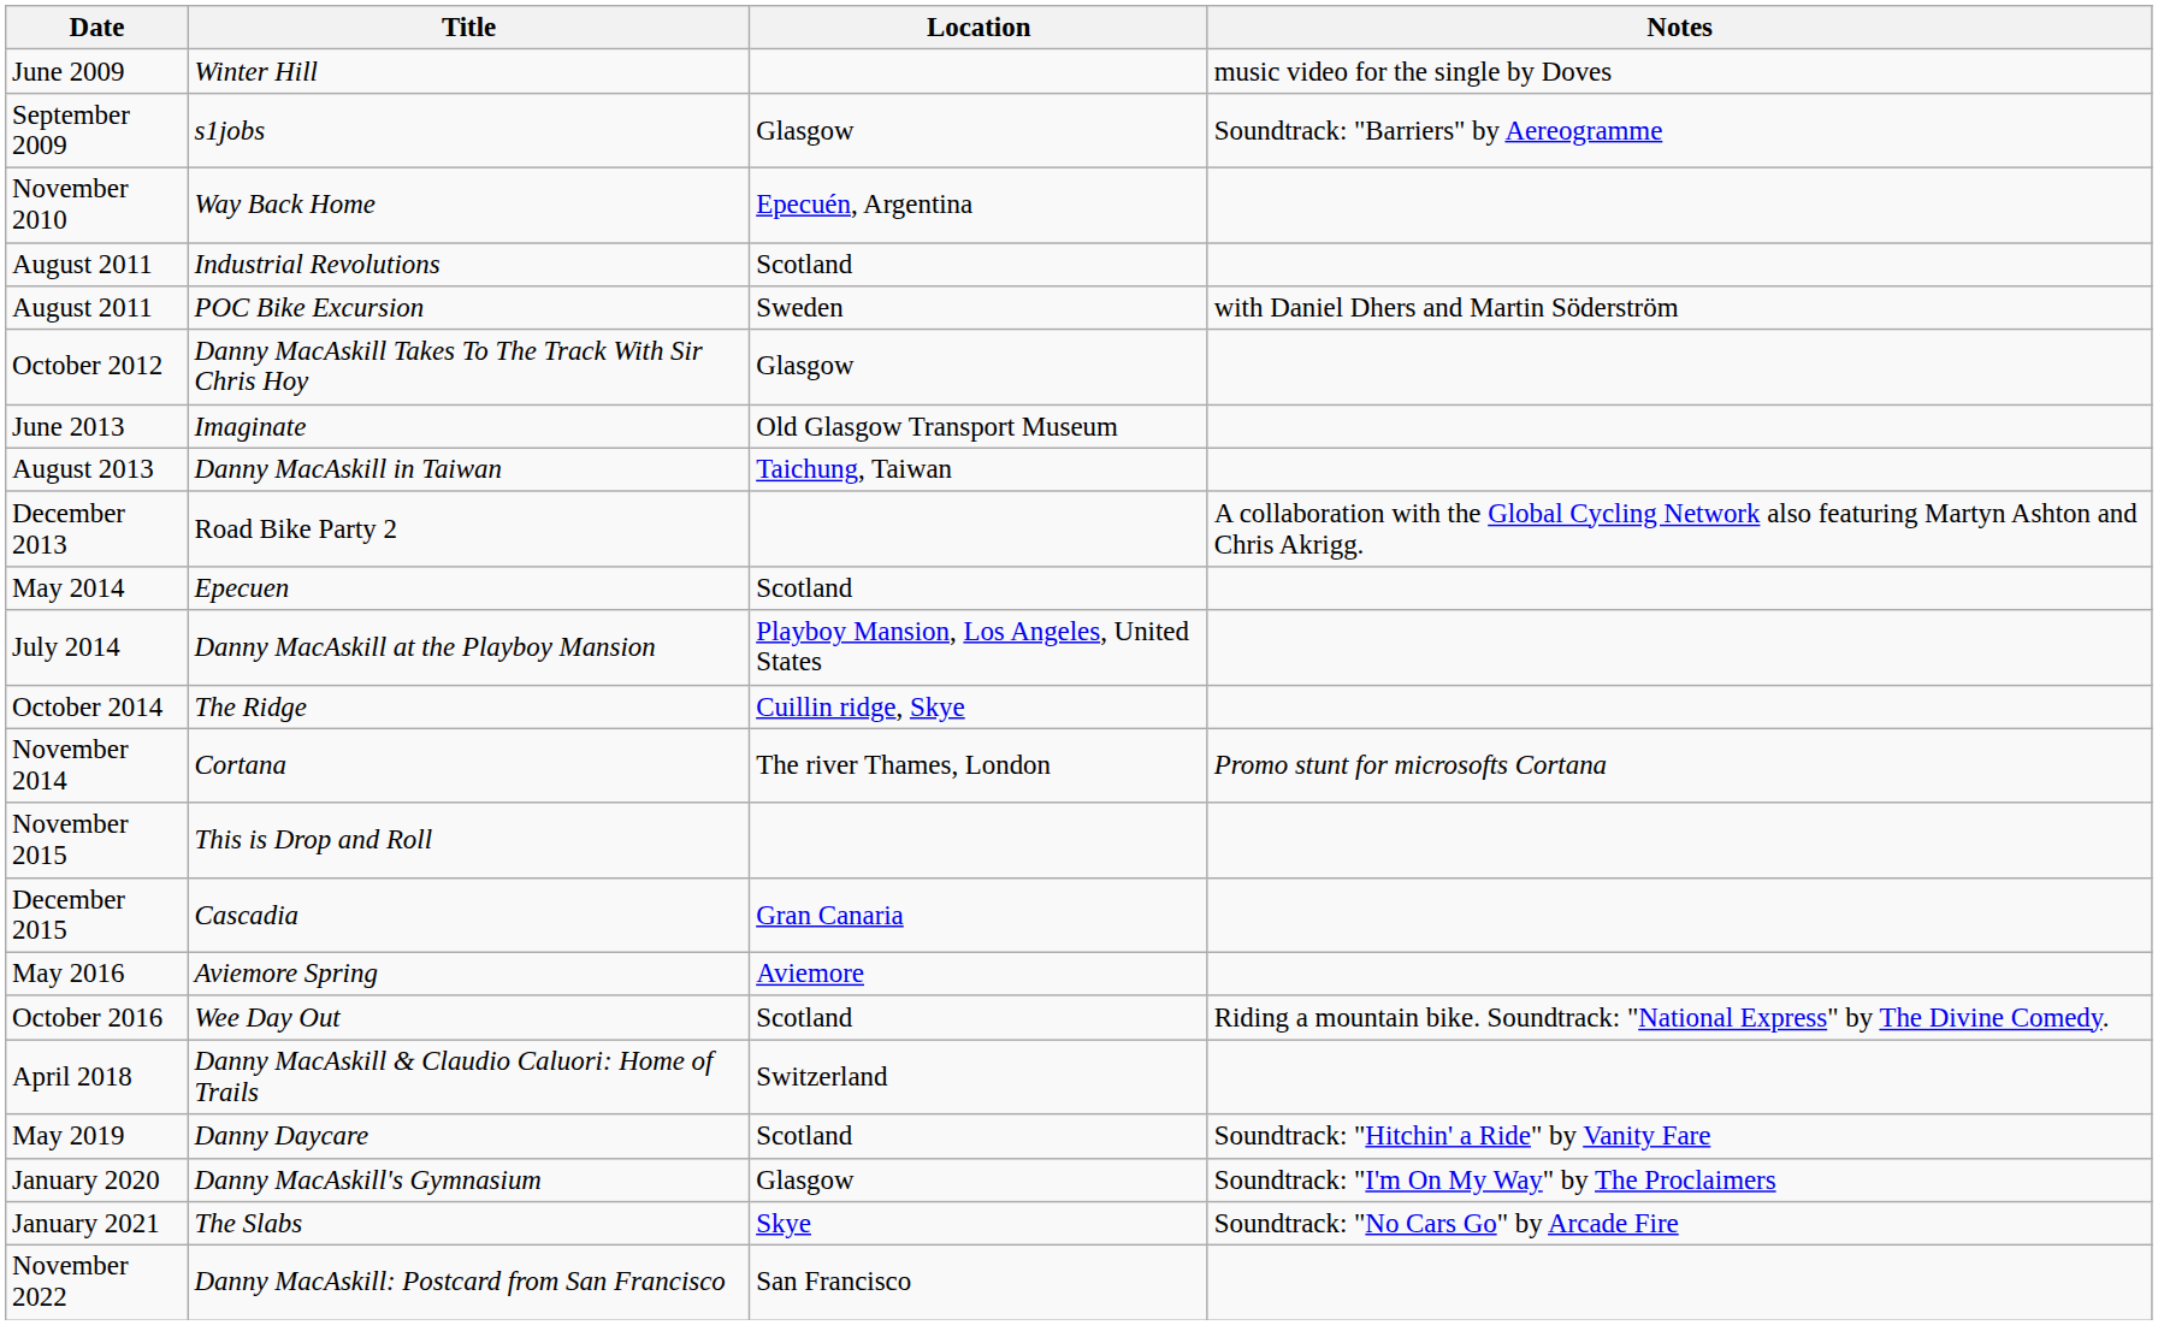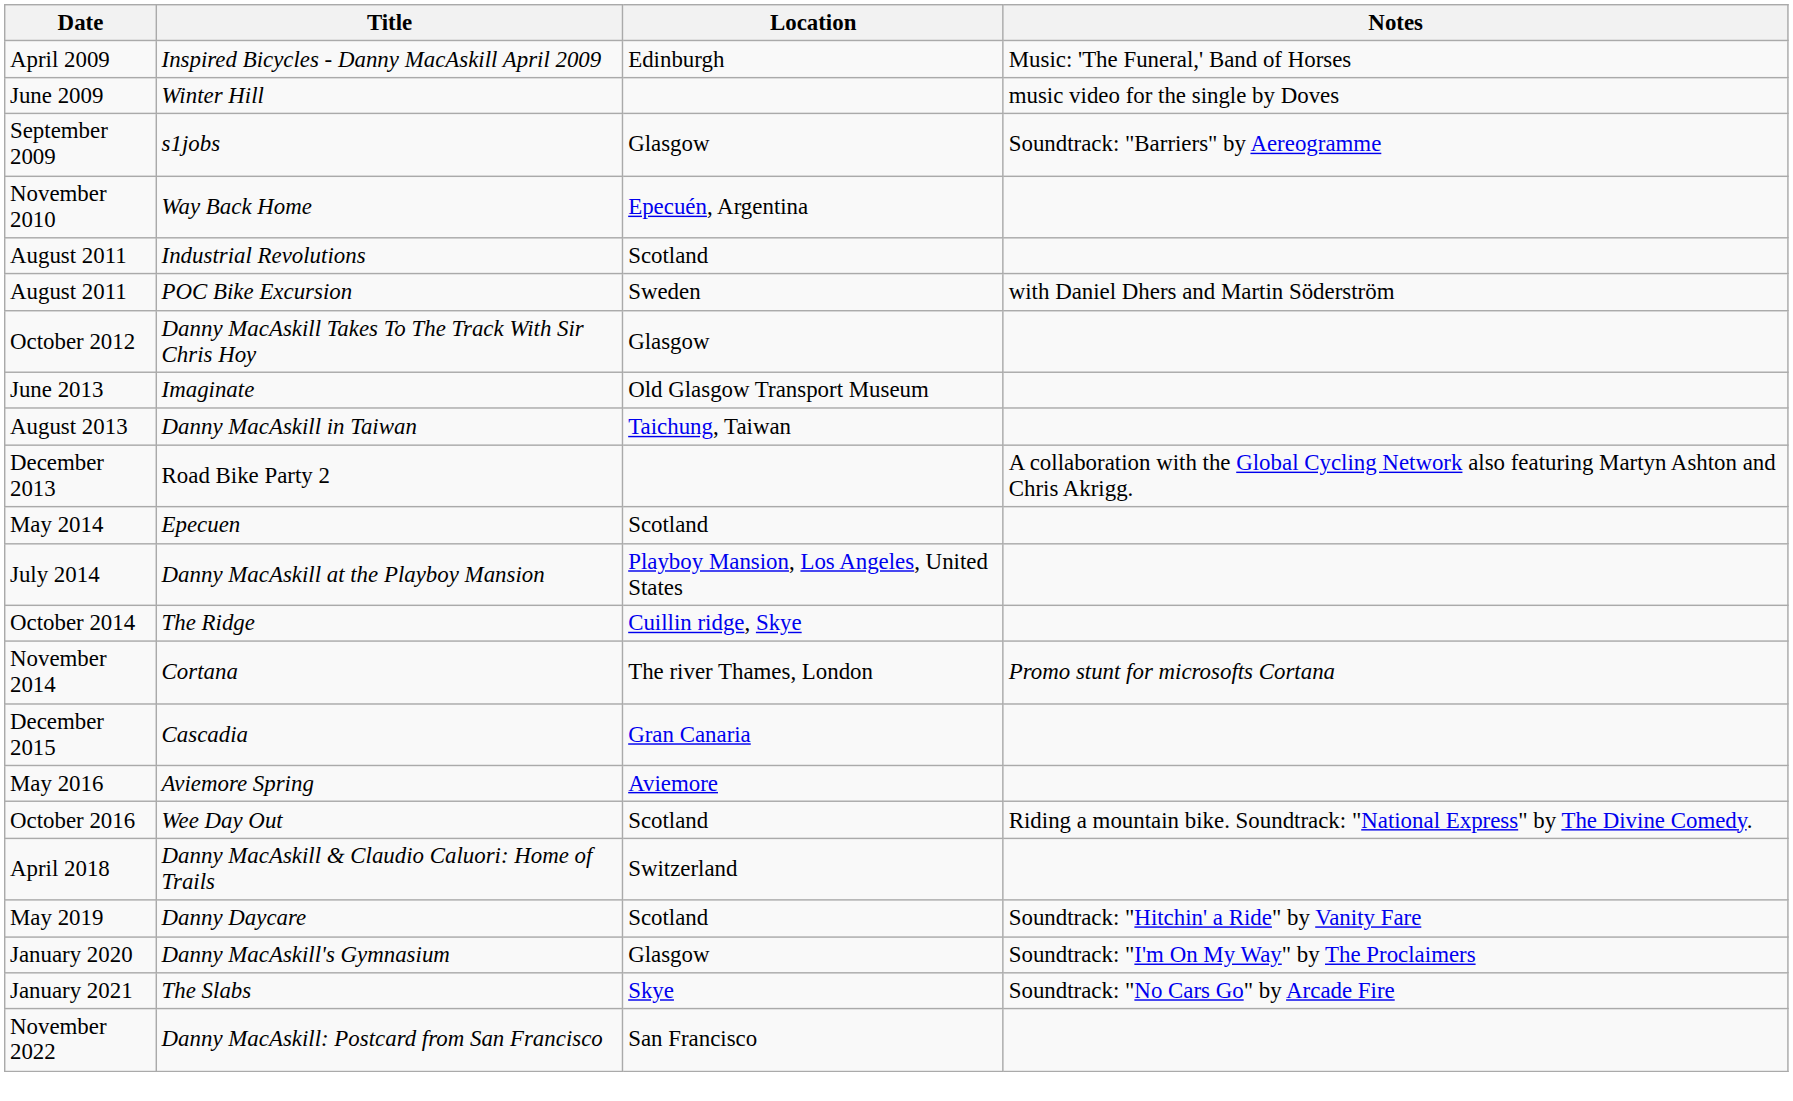 <table class="wikitable plainrowheaders">
 <tr>
 <th>Date</th>
 <th>Title</th>
 <th>Location</th>
 <th>Notes</th>
+</tr>
+<tr>
+<td>April 2009</td>
+<td><em>Inspired Bicycles - Danny MacAskill April 2009</em></td>
+<td>Edinburgh</td>
+<td>Music: 'The Funeral,' Band of Horses</td>
 </tr>
 <tr>
 <td>June 2009</td>
 <td><em>Winter Hill</em></td>
 <td></td>
 <td>music video for the single by Doves</td>
 </tr>
 <tr>
 <td>September 2009</td>
 <td><em>s1jobs</em></td>
 <td>Glasgow</td>
 <td>Soundtrack: "Barriers" by <a href='#'>Aereogramme</a></td>
 </tr>
 <tr>
 <td>November 2010</td>
 <td><em>Way Back Home</em></td>
 <td><a href='#'>Epecuén</a>, Argentina</td>
 <td></td>
 </tr>
 <tr>
 <td>August 2011</td>
 <td><em>Industrial Revolutions</em></td>
 <td>Scotland</td>
 <td></td>
 </tr>
 <tr>
 <td>August 2011</td>
 <td><em>POC Bike Excursion</em></td>
 <td>Sweden</td>
 <td>with Daniel Dhers and Martin Söderström</td>
 </tr>
 <tr>
 <td>October 2012</td>
 <td><em>Danny MacAskill Takes To The Track With Sir Chris Hoy</em></td>
 <td>Glasgow</td>
 <td></td>
 </tr>
 <tr>
 <td>June 2013</td>
 <td><em>Imaginate</em></td>
 <td>Old Glasgow Transport Museum</td>
 <td></td>
 </tr>
 <tr>
 <td>August 2013</td>
 <td><em>Danny MacAskill in Taiwan</em></td>
 <td><a href='#'>Taichung</a>, Taiwan</td>
 <td></td>
 </tr>
 <tr>
 <td>December 2013</td>
 <td>Road Bike Party 2</td>
 <td></td>
 <td>A collaboration with the <a href='#'>Global Cycling Network</a> also featuring Martyn Ashton and Chris Akrigg.</td>
 </tr>
 <tr>
 <td>May 2014</td>
 <td><em>Epecuen</em></td>
 <td>Scotland</td>
 <td></td>
 </tr>
 <tr>
 <td>July 2014</td>
 <td><em>Danny MacAskill at the Playboy Mansion</em></td>
 <td><a href='#'>Playboy Mansion</a>, <a href='#'>Los Angeles</a>, United States</td>
 <td></td>
 </tr>
 <tr>
 <td>October 2014</td>
 <td><em>The Ridge</em></td>
 <td><a href='#'>Cuillin ridge</a>, <a href='#'>Skye</a></td>
 <td></td>
 </tr>
 <tr>
 <td>November 2014</td>
 <td><em>Cortana</em></td>
 <td>The river Thames, London</td>
 <td><em>Promo stunt for microsofts Cortana</em></td>
 </tr>
 <tr>
-<td>November 2015</td>
-<td><em>This is Drop and Roll</em></td>
-<td></td>
-<td></td>
-</tr>
-<tr>
 <td>December 2015</td>
 <td><em>Cascadia</em></td>
 <td><a href='#'>Gran Canaria</a></td>
 <td></td>
 </tr>
 <tr>
 <td>May 2016</td>
 <td><em>Aviemore Spring</em></td>
 <td><a href='#'>Aviemore</a></td>
 <td></td>
 </tr>
 <tr>
 <td>October 2016</td>
 <td><em>Wee Day Out</em></td>
 <td>Scotland</td>
 <td>Riding a mountain bike. Soundtrack: "<a href='#'>National Express</a>" by <a href='#'>The Divine Comedy</a>.</td>
 </tr>
 <tr>
 <td>April 2018</td>
 <td><em>Danny MacAskill & Claudio Caluori: Home of Trails</em></td>
 <td>Switzerland</td>
 <td></td>
 </tr>
 <tr>
 <td>May 2019</td>
 <td><em>Danny Daycare</em></td>
 <td>Scotland</td>
 <td>Soundtrack: "<a href='#'>Hitchin' a Ride</a>" by <a href='#'>Vanity Fare</a></td>
 </tr>
 <tr>
 <td>January 2020</td>
 <td><em>Danny MacAskill's Gymnasium</em></td>
 <td>Glasgow</td>
 <td>Soundtrack: "<a href='#'>I'm On My Way</a>" by <a href='#'>The Proclaimers</a></td>
 </tr>
 <tr>
 <td>January 2021</td>
 <td><em>The Slabs</em></td>
 <td><a href='#'>Skye</a></td>
 <td>Soundtrack: "<a href='#'>No Cars Go</a>" by <a href='#'>Arcade Fire</a></td>
 </tr>
 <tr>
 <td>November 2022</td>
 <td><em>Danny MacAskill: Postcard from San Francisco</em></td>
 <td>San Francisco</td>
 <td></td>
 </tr>
 </table>
